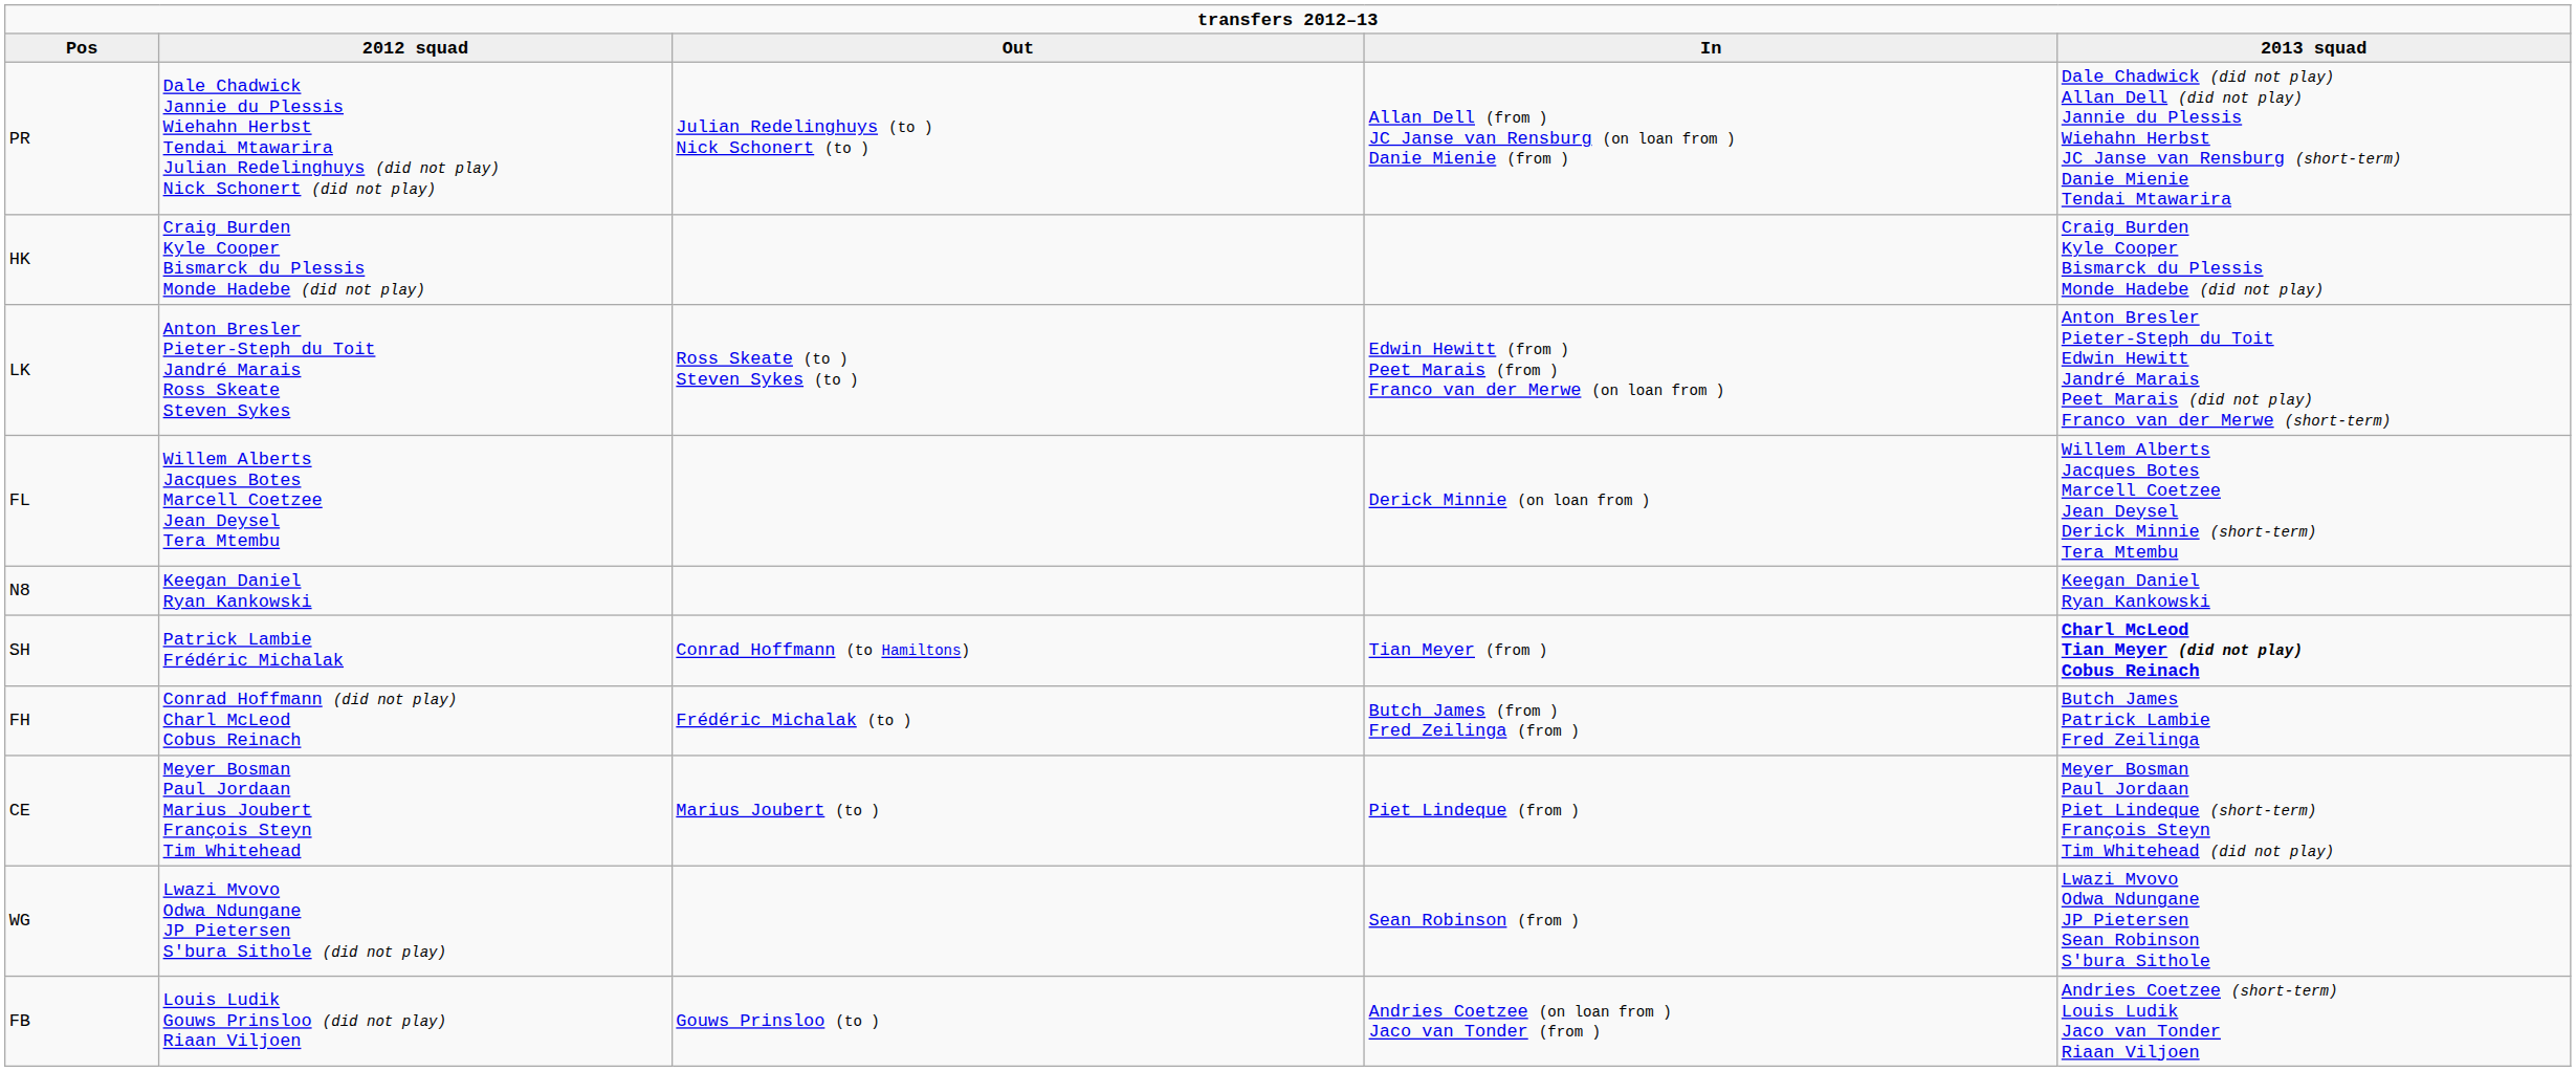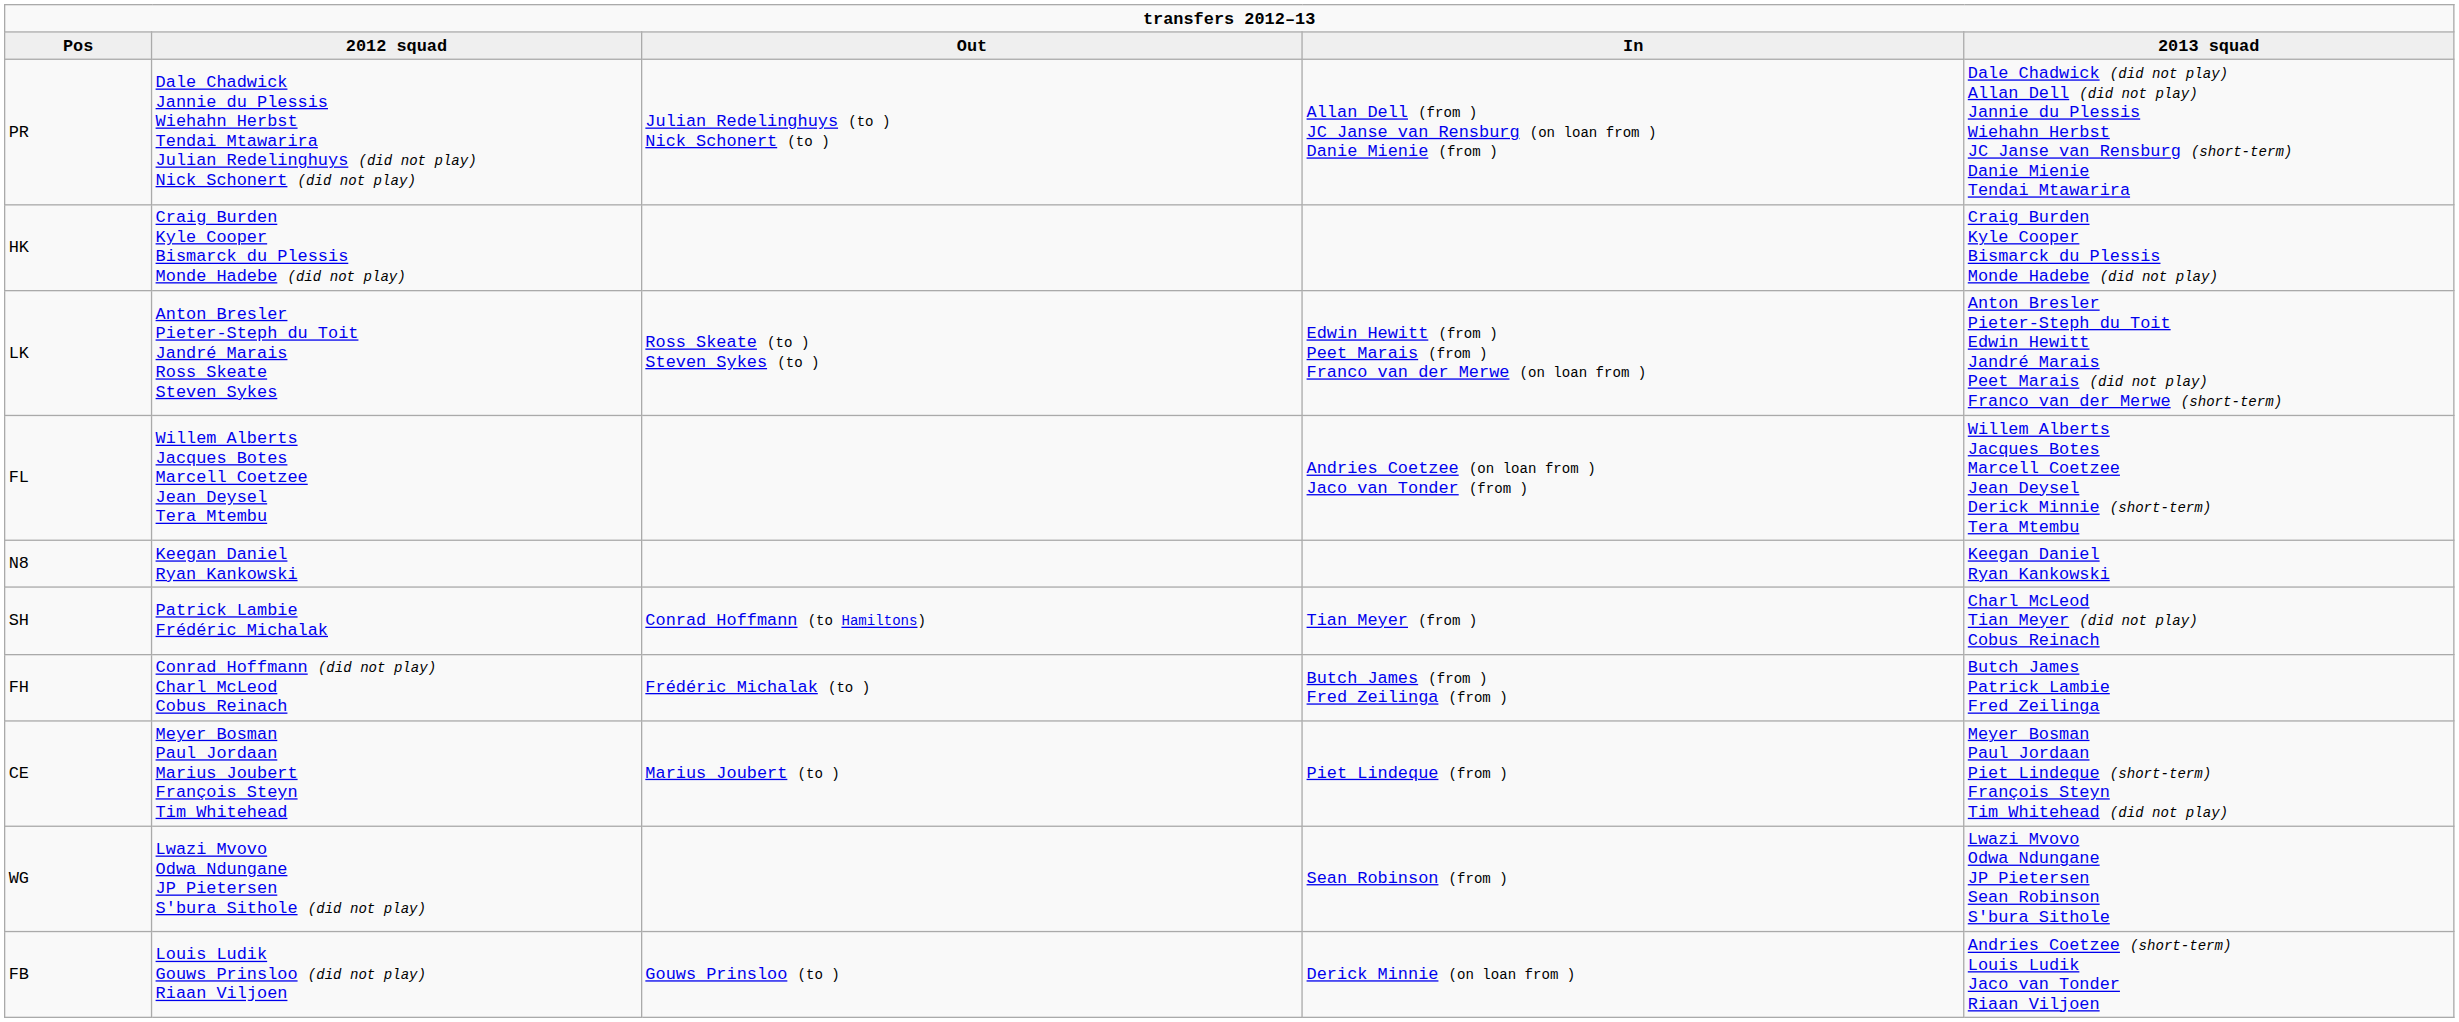 <table class="wikitable" style="text-align: left; width:95%">
 <tr>
 <td colspan="100%" style="text-align:center;"><strong> transfers 2012–13</strong></td>
 </tr>
 <tr>
 <th style="background:#efefef; width:6%;">Pos</th>
 <th style="background:#efefef; width:20%;">2012 squad</th>
 <th style="background:#efefef; width:27%;">Out</th>
 <th style="background:#efefef; width:27%;">In</th>
 <th style="background:#efefef; width:20%;">2013 squad</th>
 </tr>
 <tr>
 <td>PR</td>
 <td> <a href='#'>Dale Chadwick</a><br><a href='#'>Jannie du Plessis</a><br><a href='#'>Wiehahn Herbst</a><br><a href='#'>Tendai Mtawarira</a><br><a href='#'>Julian Redelinghuys</a> <small><em>(did not play)</em></small><br><a href='#'>Nick Schonert</a> <small><em>(did not play)</em></small></td>
 <td>  <a href='#'>Julian Redelinghuys</a> <small>(to )</small><br> <a href='#'>Nick Schonert</a> <small>(to )</small></td>
 <td>  <a href='#'>Allan Dell</a> <small>(from )</small><br> <a href='#'>JC Janse van Rensburg</a> <small>(on loan from )</small><br> <a href='#'>Danie Mienie</a> <small>(from )</small></td>
 <td> <a href='#'>Dale Chadwick</a> <small><em>(did not play)</em></small><br><a href='#'>Allan Dell</a> <small><em>(did not play)</em></small><br><a href='#'>Jannie du Plessis</a><br><a href='#'>Wiehahn Herbst</a><br><a href='#'>JC Janse van Rensburg</a> <small><em>(short-term)</em></small><br><a href='#'>Danie Mienie</a><br><a href='#'>Tendai Mtawarira</a></td>
 </tr>
 <tr>
 <td>HK</td>
 <td> <a href='#'>Craig Burden</a><br><a href='#'>Kyle Cooper</a><br><a href='#'>Bismarck du Plessis</a><br><a href='#'>Monde Hadebe</a> <small><em>(did not play)</em></small></td>
 <td></td>
 <td></td>
 <td> <a href='#'>Craig Burden</a><br><a href='#'>Kyle Cooper</a><br><a href='#'>Bismarck du Plessis</a><br><a href='#'>Monde Hadebe</a> <small><em>(did not play)</em></small></td>
 </tr>
 <tr>
 <td>LK</td>
 <td> <a href='#'>Anton Bresler</a><br><a href='#'>Pieter-Steph du Toit</a><br><a href='#'>Jandré Marais</a><br><a href='#'>Ross Skeate</a><br><a href='#'>Steven Sykes</a></td>
 <td>  <a href='#'>Ross Skeate</a> <small>(to )</small><br> <a href='#'>Steven Sykes</a> <small>(to )</small></td>
 <td>  <a href='#'>Edwin Hewitt</a> <small>(from )</small><br> <a href='#'>Peet Marais</a> <small>(from )</small><br> <a href='#'>Franco van der Merwe</a> <small>(on loan from )</small></td>
 <td> <a href='#'>Anton Bresler</a><br><a href='#'>Pieter-Steph du Toit</a><br><a href='#'>Edwin Hewitt</a><br><a href='#'>Jandré Marais</a><br><a href='#'>Peet Marais</a> <small><em>(did not play)</em></small><br><a href='#'>Franco van der Merwe</a> <small><em>(short-term)</em></small></td>
 </tr>
 <tr>
 <td>FL</td>
 <td> <a href='#'>Willem Alberts</a><br><a href='#'>Jacques Botes</a><br><a href='#'>Marcell Coetzee</a><br><a href='#'>Jean Deysel</a><br><a href='#'>Tera Mtembu</a></td>
 <td></td>
-<td>  <a href='#'>Derick Minnie</a> <small>(on loan from )</small></td>
+<td>  <a href='#'>Andries Coetzee</a> <small>(on loan from )</small><br> <a href='#'>Jaco van Tonder</a> <small>(from )</small></td>
 <td> <a href='#'>Willem Alberts</a><br><a href='#'>Jacques Botes</a><br><a href='#'>Marcell Coetzee</a><br><a href='#'>Jean Deysel</a><br><a href='#'>Derick Minnie</a> <small><em>(short-term)</em></small><br><a href='#'>Tera Mtembu</a></td>
 </tr>
 <tr>
 <td>N8</td>
 <td> <a href='#'>Keegan Daniel</a><br><a href='#'>Ryan Kankowski</a></td>
 <td></td>
 <td></td>
 <td> <a href='#'>Keegan Daniel</a><br><a href='#'>Ryan Kankowski</a></td>
 </tr>
 <tr>
 <td>SH</td>
 <td> <a href='#'>Patrick Lambie</a><br><a href='#'>Frédéric Michalak</a></td>
 <td>  <a href='#'>Conrad Hoffmann</a> <small>(to <a href='#'>Hamiltons</a>)</small></td>
 <td>  <a href='#'>Tian Meyer</a> <small>(from )</small></td>
-<td><strong> <a href='#'>Charl McLeod</a><br><a href='#'>Tian Meyer</a> <small><em>(did not play)</em></small><br><a href='#'>Cobus Reinach</a></strong></td>
+<td> <a href='#'>Charl McLeod</a><br><a href='#'>Tian Meyer</a> <small><em>(did not play)</em></small><br><a href='#'>Cobus Reinach</a></td>
 </tr>
 <tr>
 <td>FH</td>
 <td> <a href='#'>Conrad Hoffmann</a> <small><em>(did not play)</em></small><br><a href='#'>Charl McLeod</a><br><a href='#'>Cobus Reinach</a></td>
 <td>  <a href='#'>Frédéric Michalak</a> <small>(to )</small></td>
 <td>  <a href='#'>Butch James</a> <small>(from )</small><br> <a href='#'>Fred Zeilinga</a> <small>(from )</small></td>
 <td> <a href='#'>Butch James</a><br><a href='#'>Patrick Lambie</a><br><a href='#'>Fred Zeilinga</a></td>
 </tr>
 <tr>
 <td>CE</td>
 <td> <a href='#'>Meyer Bosman</a><br><a href='#'>Paul Jordaan</a><br><a href='#'>Marius Joubert</a><br><a href='#'>François Steyn</a><br><a href='#'>Tim Whitehead</a></td>
 <td>  <a href='#'>Marius Joubert</a> <small>(to )</small></td>
 <td>  <a href='#'>Piet Lindeque</a> <small>(from )</small></td>
 <td> <a href='#'>Meyer Bosman</a><br><a href='#'>Paul Jordaan</a><br><a href='#'>Piet Lindeque</a> <small><em>(short-term)</em></small><br><a href='#'>François Steyn</a><br><a href='#'>Tim Whitehead</a> <small><em>(did not play)</em></small></td>
 </tr>
 <tr>
 <td>WG</td>
 <td> <a href='#'>Lwazi Mvovo</a><br><a href='#'>Odwa Ndungane</a><br><a href='#'>JP Pietersen</a><br><a href='#'>S'bura Sithole</a> <small><em>(did not play)</em></small></td>
 <td></td>
 <td>  <a href='#'>Sean Robinson</a> <small>(from )</small></td>
 <td> <a href='#'>Lwazi Mvovo</a><br><a href='#'>Odwa Ndungane</a><br><a href='#'>JP Pietersen</a><br><a href='#'>Sean Robinson</a><br><a href='#'>S'bura Sithole</a></td>
 </tr>
 <tr>
 <td>FB</td>
 <td> <a href='#'>Louis Ludik</a><br><a href='#'>Gouws Prinsloo</a> <small><em>(did not play)</em></small><br><a href='#'>Riaan Viljoen</a></td>
 <td>  <a href='#'>Gouws Prinsloo</a> <small>(to )</small></td>
-<td>  <a href='#'>Andries Coetzee</a> <small>(on loan from )</small><br> <a href='#'>Jaco van Tonder</a> <small>(from )</small></td>
+<td>  <a href='#'>Derick Minnie</a> <small>(on loan from )</small></td>
 <td> <a href='#'>Andries Coetzee</a> <small><em>(short-term)</em></small><br><a href='#'>Louis Ludik</a><br><a href='#'>Jaco van Tonder</a><br><a href='#'>Riaan Viljoen</a></td>
 </tr>
 </table>
